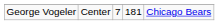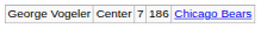 <table class="wikitable" style="text-align:center;">
 <tr>
 </tr>
 <tr>
 <td>George Vogeler</td>
 <td>Center</td>
 <td>7</td>
-<td>181</td>
+<td>186</td>
 <td><a href='#'>Chicago Bears</a></td>
 </tr>
 </table>
